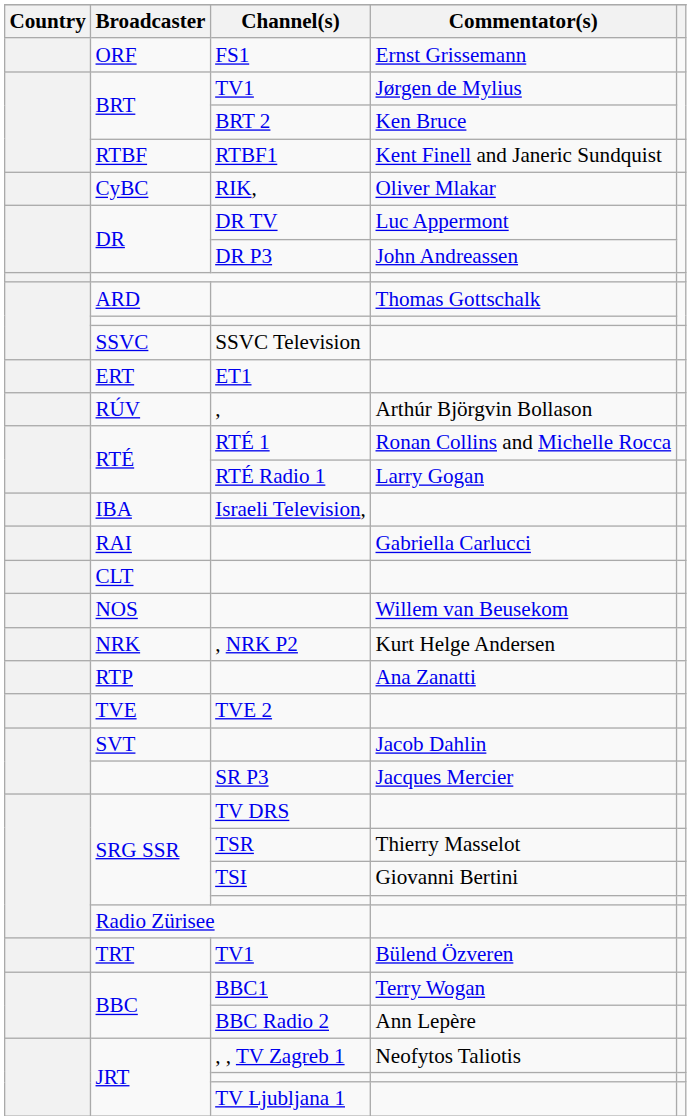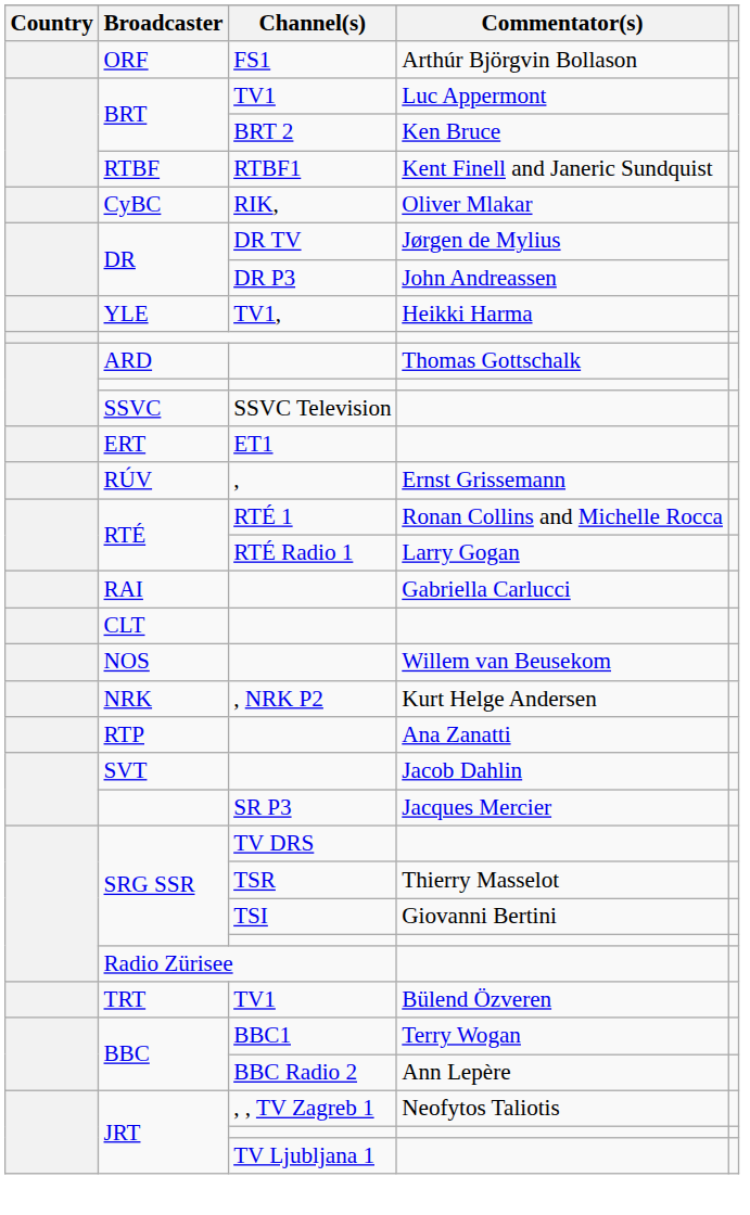 <table class="wikitable plainrowheaders sticky-header">
 <tr>
 </tr>
 <tr>
 <th scope="col">Country</th>
 <th scope="col">Broadcaster</th>
 <th scope="col">Channel(s)</th>
 <th scope="col">Commentator(s)</th>
 <th scope="col"></th>
 </tr>
 <tr>
 <th scope="row"></th>
 <td><a href='#'>ORF</a></td>
 <td><a href='#'>FS1</a></td>
-<td><a href='#'>Ernst Grissemann</a></td>
+<td>Arthúr Björgvin Bollason</td>
 <td style="text-align:center"></td>
 </tr>
 <tr>
 <th scope="rowgroup" rowspan="3"></th>
 <td rowspan="2"><a href='#'>BRT</a></td>
 <td><a href='#'>TV1</a></td>
-<td><a href='#'>Jørgen de Mylius</a></td>
+<td><a href='#'>Luc Appermont</a></td>
 <td rowspan="2" style="text-align:center"></td>
 </tr>
 <tr>
 <td><a href='#'>BRT 2</a></td>
 <td><a href='#'>Ken Bruce</a></td>
 </tr>
 <tr>
 <td><a href='#'>RTBF</a></td>
 <td><a href='#'>RTBF1</a></td>
 <td><a href='#'>Kent Finell</a> and Janeric Sundquist</td>
 <td style="text-align:center"></td>
 </tr>
 <tr>
 <th scope="row"></th>
 <td><a href='#'>CyBC</a></td>
 <td><a href='#'>RIK</a>, </td>
 <td><a href='#'>Oliver Mlakar</a></td>
 <td style="text-align:center"></td>
 </tr>
 <tr>
 <th scope="rowgroup" rowspan="2"></th>
 <td rowspan="2"><a href='#'>DR</a></td>
 <td><a href='#'>DR TV</a></td>
-<td><a href='#'>Luc Appermont</a></td>
+<td><a href='#'>Jørgen de Mylius</a></td>
 <td rowspan="2" style="text-align:center"></td>
 </tr>
 <tr>
 <td><a href='#'>DR P3</a></td>
 <td><a href='#'>John Andreassen</a></td>
+</tr>
+<tr>
+<th scope="row"></th>
+<td><a href='#'>YLE</a></td>
+<td><a href='#'>TV1</a>, </td>
+<td><a href='#'>Heikki Harma</a></td>
+<td style="text-align:center"></td>
 </tr>
 <tr>
 <th scope="row"></th>
 <td colspan="2"></td>
 <td></td>
 <td style="text-align:center"></td>
 </tr>
 <tr>
 <th scope="row" rowspan="3"></th>
 <td><a href='#'>ARD</a></td>
 <td></td>
 <td><a href='#'>Thomas Gottschalk</a></td>
 <td rowspan="2" style="text-align:center"></td>
 </tr>
 <tr>
 <td></td>
 <td></td>
 <td></td>
 </tr>
 <tr>
 <td><a href='#'>SSVC</a></td>
 <td>SSVC Television</td>
 <td></td>
 <td style="text-align:center"></td>
 </tr>
 <tr>
 <th scope="row"></th>
 <td><a href='#'>ERT</a></td>
 <td><a href='#'>ET1</a></td>
 <td></td>
 <td style="text-align:center"></td>
 </tr>
 <tr>
 <th scope="row"></th>
 <td><a href='#'>RÚV</a></td>
 <td>, </td>
-<td>Arthúr Björgvin Bollason</td>
+<td><a href='#'>Ernst Grissemann</a></td>
 <td style="text-align:center"></td>
 </tr>
 <tr>
 <th scope="rowgroup" rowspan="2"></th>
 <td rowspan="2"><a href='#'>RTÉ</a></td>
 <td><a href='#'>RTÉ 1</a></td>
 <td><a href='#'>Ronan Collins</a> and <a href='#'>Michelle Rocca</a></td>
 <td style="text-align:center"></td>
 </tr>
 <tr>
 <td><a href='#'>RTÉ Radio 1</a></td>
 <td><a href='#'>Larry Gogan</a></td>
-<td style="text-align:center"></td>
-</tr>
-<tr>
-<th scope="row"></th>
-<td><a href='#'>IBA</a></td>
-<td><a href='#'>Israeli Television</a>, </td>
-<td></td>
 <td style="text-align:center"></td>
 </tr>
 <tr>
 <th scope="row"></th>
 <td><a href='#'>RAI</a></td>
 <td></td>
 <td><a href='#'>Gabriella Carlucci</a></td>
 <td style="text-align:center"></td>
 </tr>
 <tr>
 <th scope="row"></th>
 <td><a href='#'>CLT</a></td>
 <td></td>
 <td></td>
 <td style="text-align:center"></td>
 </tr>
 <tr>
 <th scope="row"></th>
 <td><a href='#'>NOS</a></td>
 <td></td>
 <td><a href='#'>Willem van Beusekom</a></td>
 <td style="text-align:center"></td>
 </tr>
 <tr>
 <th scope="row"></th>
 <td><a href='#'>NRK</a></td>
 <td>, <a href='#'>NRK P2</a></td>
 <td>Kurt Helge Andersen</td>
 <td style="text-align:center"></td>
 </tr>
 <tr>
 <th scope="row"></th>
 <td><a href='#'>RTP</a></td>
 <td></td>
 <td><a href='#'>Ana Zanatti</a></td>
-<td style="text-align:center"></td>
-</tr>
-<tr>
-<th scope="row"></th>
-<td><a href='#'>TVE</a></td>
-<td><a href='#'>TVE 2</a></td>
-<td></td>
 <td style="text-align:center"></td>
 </tr>
 <tr>
 <th scope="rowgroup" rowspan="2"></th>
 <td><a href='#'>SVT</a></td>
 <td></td>
 <td><a href='#'>Jacob Dahlin</a></td>
 <td style="text-align:center"></td>
 </tr>
 <tr>
 <td></td>
 <td><a href='#'>SR P3</a></td>
 <td><a href='#'>Jacques Mercier</a></td>
 <td style="text-align:center"></td>
 </tr>
 <tr>
 <th scope="rowgroup" rowspan="5"></th>
 <td rowspan="4"><a href='#'>SRG SSR</a></td>
 <td><a href='#'>TV DRS</a></td>
 <td></td>
 <td style="text-align:center"></td>
 </tr>
 <tr>
 <td><a href='#'>TSR</a></td>
 <td>Thierry Masselot</td>
 <td style="text-align:center"></td>
 </tr>
 <tr>
 <td><a href='#'>TSI</a></td>
 <td>Giovanni Bertini</td>
 <td style="text-align:center"></td>
 </tr>
 <tr>
 <td></td>
 <td></td>
 <td style="text-align:center"></td>
 </tr>
 <tr>
 <td colspan="2"><a href='#'>Radio Zürisee</a></td>
 <td></td>
 <td style="text-align:center"></td>
 </tr>
 <tr>
 <th scope="row"></th>
 <td><a href='#'>TRT</a></td>
 <td><a href='#'>TV1</a></td>
 <td><a href='#'>Bülend Özveren</a></td>
 <td style="text-align:center"></td>
 </tr>
 <tr>
 <th scope="rowgroup" rowspan="2"></th>
 <td rowspan="2"><a href='#'>BBC</a></td>
 <td><a href='#'>BBC1</a></td>
 <td><a href='#'>Terry Wogan</a></td>
 <td style="text-align:center"></td>
 </tr>
 <tr>
 <td><a href='#'>BBC Radio 2</a></td>
 <td>Ann Lepère</td>
 <td style="text-align:center"></td>
 </tr>
 <tr>
 <th scope="rowgroup" rowspan="3"></th>
 <td rowspan="3"><a href='#'>JRT</a></td>
 <td>, , <a href='#'>TV Zagreb 1</a></td>
 <td>Neofytos Taliotis</td>
 <td style="text-align:center"></td>
 </tr>
 <tr>
 <td></td>
 <td></td>
 <td style="text-align:center"></td>
 </tr>
 <tr>
 <td><a href='#'>TV Ljubljana 1</a></td>
 <td></td>
 <td style="text-align:center"></td>
 </tr>
 </table>
